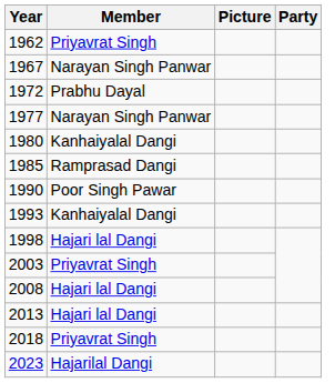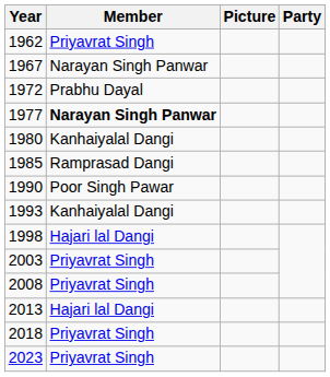 <table class="wikitable sortable">
 <tr>
 <th>Year</th>
 <th>Member</th>
 <th>Picture</th>
 <th colspan="2">Party</th>
 </tr>
 <tr>
 <td>1962</td>
 <td><a href='#'>Priyavrat Singh</a></td>
 <td></td>
 <td></td>
 </tr>
 <tr>
 <td>1967</td>
 <td>Narayan Singh Panwar</td>
 <td></td>
 <td></td>
 </tr>
 <tr>
 <td>1972</td>
 <td>Prabhu Dayal</td>
 <td></td>
 </tr>
 <tr>
 <td>1977</td>
-<td>Narayan Singh Panwar</td>
+<td><strong>Narayan Singh Panwar</strong></td>
 <td></td>
 <td></td>
 </tr>
 <tr>
 <td>1980</td>
 <td>Kanhaiyalal Dangi</td>
 <td></td>
 <td></td>
 </tr>
 <tr>
 <td>1985</td>
 <td>Ramprasad Dangi</td>
 <td></td>
 </tr>
 <tr>
 <td>1990</td>
 <td>Poor Singh Pawar</td>
 <td></td>
 <td></td>
 </tr>
 <tr>
 <td>1993</td>
 <td>Kanhaiyalal Dangi</td>
 <td></td>
 <td></td>
 </tr>
 <tr>
 <td>1998</td>
 <td><a href='#'>Hajari lal Dangi</a></td>
 <td></td>
 </tr>
 <tr>
 <td>2003</td>
 <td><a href='#'>Priyavrat Singh</a></td>
 <td></td>
 </tr>
 <tr>
 <td>2008</td>
-<td><a href='#'>Hajari lal Dangi</a></td>
+<td><a href='#'>Priyavrat Singh</a></td>
 <td></td>
 </tr>
 <tr>
 <td>2013</td>
 <td><a href='#'>Hajari lal Dangi</a></td>
 <td></td>
 <td></td>
 </tr>
 <tr>
 <td>2018</td>
 <td><a href='#'>Priyavrat Singh</a></td>
 <td></td>
 <td></td>
 </tr>
 <tr>
 <td><a href='#'>2023</a></td>
-<td><a href='#'>Hajarilal Dangi</a></td>
+<td><a href='#'>Priyavrat Singh</a></td>
 <td></td>
 <td></td>
 </tr>
 </table>
